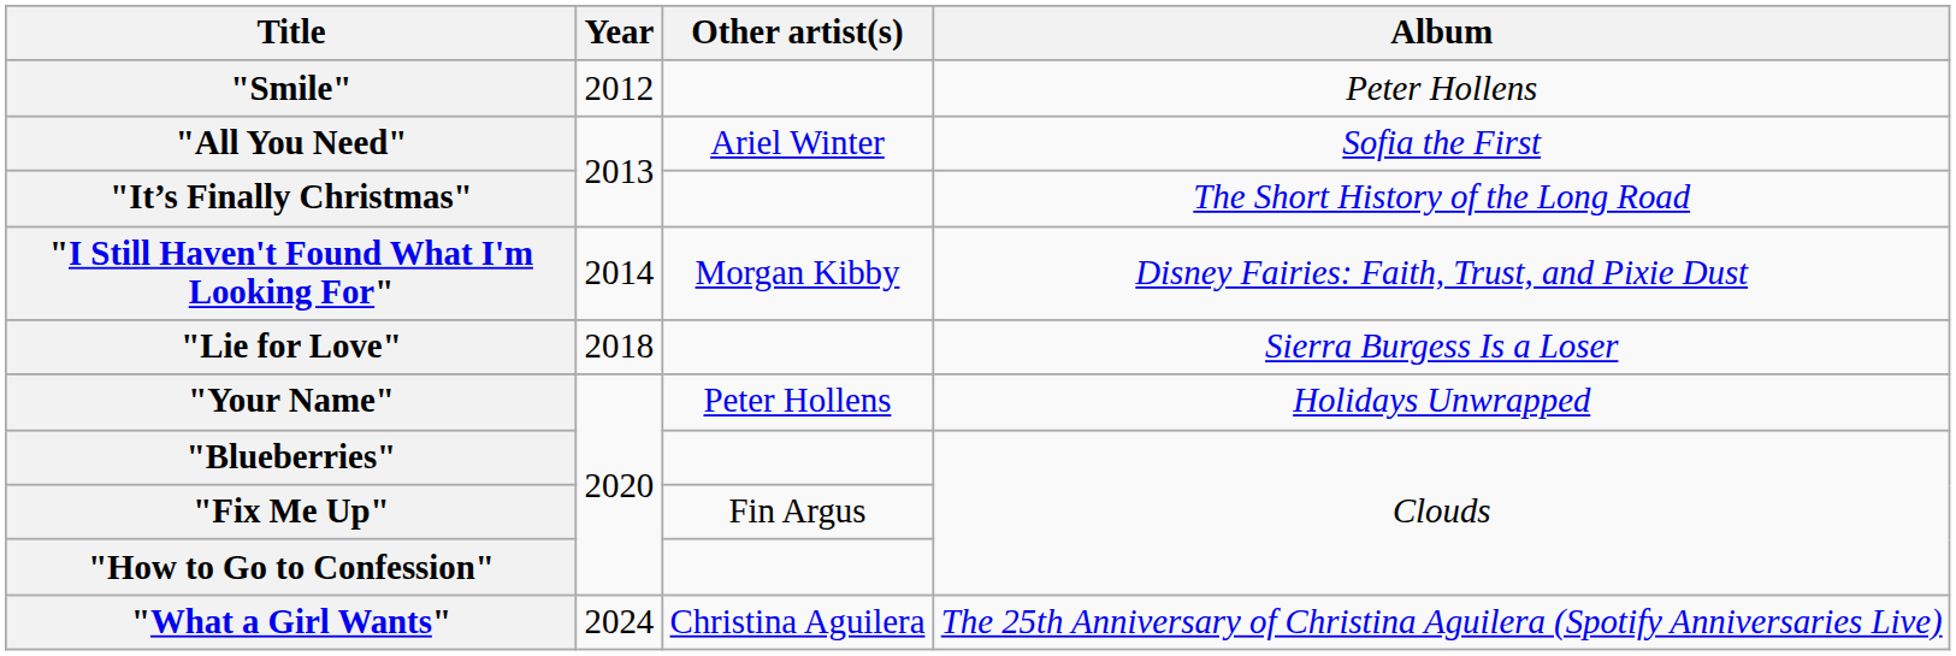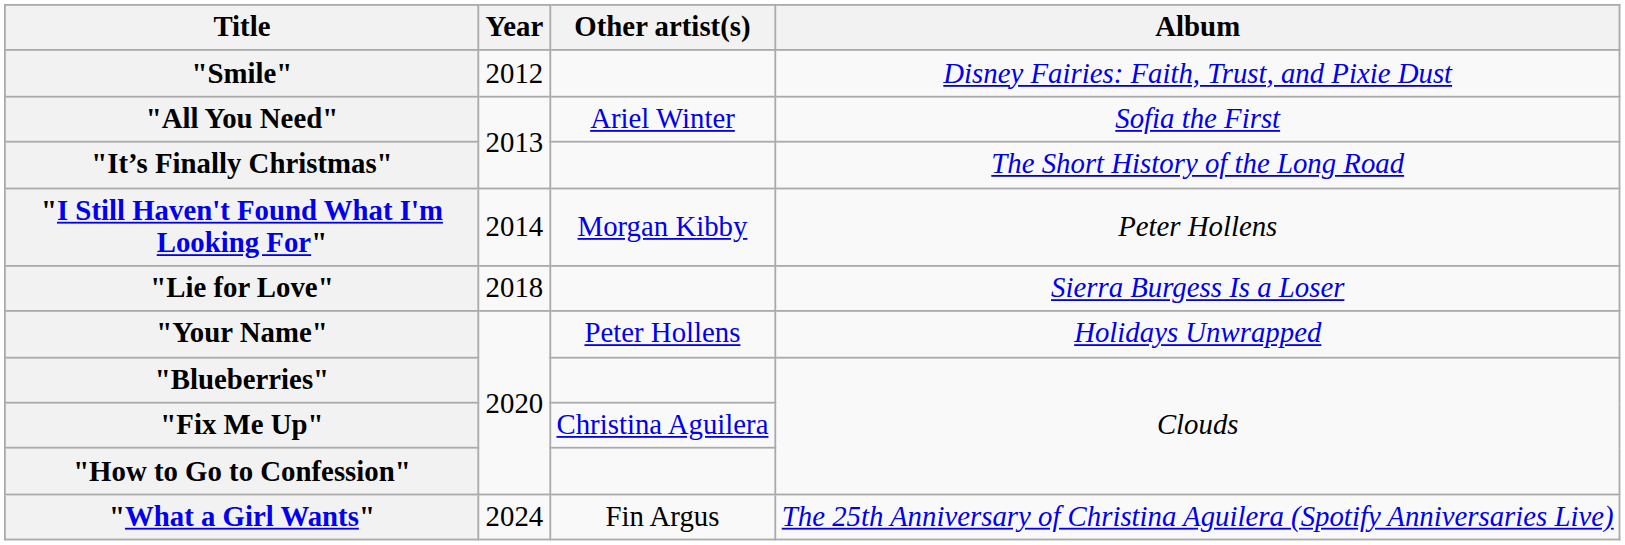 <table class="wikitable plainrowheaders" style="text-align:center">
 <tr>
 <th scope="col" style="width:16em;">Title</th>
 <th scope="col">Year</th>
 <th scope="col">Other artist(s)</th>
 <th scope="col">Album</th>
 </tr>
 <tr>
 <th scope="row">"Smile"</th>
 <td>2012</td>
 <td></td>
-<td><em>Peter Hollens</em></td>
+<td><em><a href='#'>Disney Fairies: Faith, Trust, and Pixie Dust</a></em></td>
 </tr>
 <tr>
 <th scope="row">"All You Need"</th>
 <td rowspan="2">2013</td>
 <td><a href='#'>Ariel Winter</a></td>
 <td><em><a href='#'>Sofia the First</a></em></td>
 </tr>
 <tr>
 <th scope="row">"It’s Finally Christmas"</th>
 <td></td>
 <td><em><a href='#'>The Short History of the Long Road</a></em></td>
 </tr>
 <tr>
 <th scope="row">"<a href='#'>I Still Haven't Found What I'm Looking For</a>"</th>
 <td>2014</td>
 <td><a href='#'>Morgan Kibby</a></td>
-<td><em><a href='#'>Disney Fairies: Faith, Trust, and Pixie Dust</a></em></td>
+<td><em>Peter Hollens</em></td>
 </tr>
 <tr>
 <th scope="row">"Lie for Love"</th>
 <td>2018</td>
 <td></td>
 <td><em><a href='#'>Sierra Burgess Is a Loser</a></em></td>
 </tr>
 <tr>
 <th scope="row">"Your Name"</th>
 <td rowspan="4">2020</td>
 <td><a href='#'>Peter Hollens</a></td>
 <td><em><a href='#'>Holidays Unwrapped</a></em></td>
 </tr>
 <tr>
 <th scope="row">"Blueberries"</th>
 <td></td>
 <td rowspan="3"><em>Clouds</em></td>
 </tr>
 <tr>
 <th scope="row">"Fix Me Up"</th>
-<td>Fin Argus</td>
+<td><a href='#'>Christina Aguilera</a></td>
 </tr>
 <tr>
 <th scope="row">"How to Go to Confession"</th>
 <td></td>
 </tr>
 <tr>
 <th scope="row">"<a href='#'>What a Girl Wants</a>"</th>
 <td>2024</td>
-<td><a href='#'>Christina Aguilera</a></td>
+<td>Fin Argus</td>
 <td><em><a href='#'>The 25th Anniversary of Christina Aguilera (Spotify Anniversaries Live)</a></em></td>
 </tr>
 </table>
